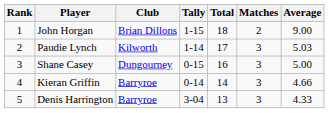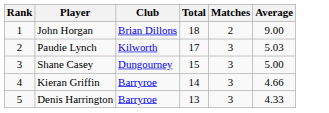 <table class="wikitable">
 <tr>
 <th>Rank</th>
 <th>Player</th>
 <th>Club</th>
-<th>Tally</th>
 <th>Total</th>
 <th>Matches</th>
 <th>Average</th>
 </tr>
 <tr>
 <td rowspan=1 align=center>1</td>
 <td>John Horgan</td>
 <td><a href='#'>Brian Dillons</a></td>
-<td align=center>1-15</td>
 <td align=center>18</td>
 <td align=center>2</td>
 <td align=center>9.00</td>
 </tr>
 <tr>
 <td rowspan=1 align=center>2</td>
 <td>Paudie Lynch</td>
 <td><a href='#'>Kilworth</a></td>
-<td align=center>1-14</td>
 <td align=center>17</td>
 <td align=center>3</td>
 <td align=center>5.03</td>
 </tr>
 <tr>
 <td rowspan=1 align=center>3</td>
 <td>Shane Casey</td>
 <td><a href='#'>Dungourney</a></td>
-<td align=center>0-15</td>
-<td align=center>16</td>
+<td align=center>15</td>
 <td align=center>3</td>
 <td align=center>5.00</td>
 </tr>
 <tr>
 <td rowspan=1 align=center>4</td>
 <td>Kieran Griffin</td>
 <td><a href='#'>Barryroe</a></td>
-<td align=center>0-14</td>
 <td align=center>14</td>
 <td align=center>3</td>
 <td align=center>4.66</td>
 </tr>
 <tr>
 <td rowspan=1 align=center>5</td>
 <td>Denis Harrington</td>
 <td><a href='#'>Barryroe</a></td>
-<td align=center>3-04</td>
 <td align=center>13</td>
 <td align=center>3</td>
 <td align=center>4.33</td>
 </tr>
 </table>
